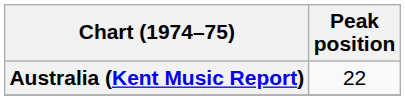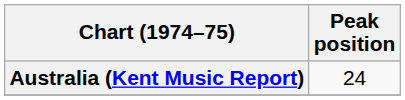 <table class="wikitable sortable plainrowheaders" style=margin-bottom:0;>
 <tr>
 <th>Chart (1974–75)</th>
 <th>Peak<br>position</th>
 </tr>
 <tr>
 <th scope="row">Australia (<a href='#'>Kent Music Report</a>)</th>
-<td style="text-align:center;">22</td>
+<td style="text-align:center;">24</td>
 </tr>
 <tr>
 </tr>
 <tr>
 </tr>
 <tr>
 </tr>
 <tr>
 </tr>
 </table>
